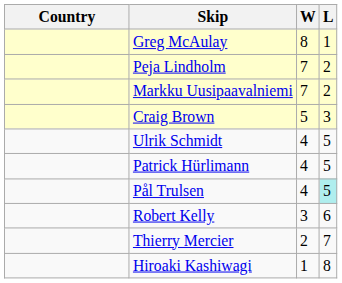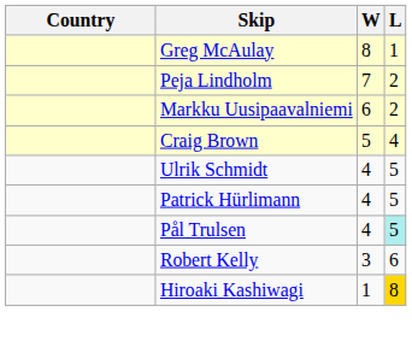 <table class="wikitable">
 <tr>
 <th bgcolor="#efefef" width="120">Country</th>
 <th bgcolor="#efefef">Skip</th>
 <th bgcolor="#efefef">W</th>
 <th bgcolor="#efefef">L</th>
 </tr>
 <tr bgcolor="#ffffcc">
 <td></td>
 <td><a href='#'>Greg McAulay</a></td>
 <td>8</td>
 <td>1</td>
 </tr>
 <tr bgcolor="#ffffcc">
 <td></td>
 <td><a href='#'>Peja Lindholm</a></td>
 <td>7</td>
 <td>2</td>
 </tr>
 <tr bgcolor="#ffffcc">
 <td></td>
 <td><a href='#'>Markku Uusipaavalniemi</a></td>
-<td>7</td>
+<td>6</td>
 <td>2</td>
 </tr>
 <tr bgcolor="#ffffcc">
 <td></td>
 <td><a href='#'>Craig Brown</a></td>
 <td>5</td>
-<td>3</td>
+<td>4</td>
 </tr>
 <tr>
 <td></td>
 <td><a href='#'>Ulrik Schmidt</a></td>
 <td>4</td>
 <td>5</td>
 </tr>
 <tr>
 <td></td>
 <td><a href='#'>Patrick Hürlimann</a></td>
 <td>4</td>
 <td>5</td>
 </tr>
 <tr>
 <td></td>
 <td><a href='#'>Pål Trulsen</a></td>
 <td>4</td>
 <td style="background: paleturquoise;">5</td>
 </tr>
 <tr>
 <td></td>
 <td><a href='#'>Robert Kelly</a></td>
 <td>3</td>
 <td>6</td>
 </tr>
 <tr>
 <td></td>
-<td><a href='#'>Thierry Mercier</a></td>
-<td>2</td>
-<td>7</td>
-</tr>
-<tr>
-<td></td>
 <td><a href='#'>Hiroaki Kashiwagi</a></td>
 <td>1</td>
-<td>8</td>
+<td style="background: gold;">8</td>
 </tr>
 </table>
